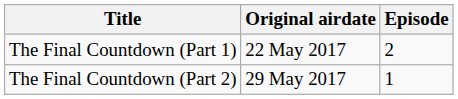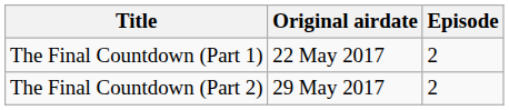 <table class="wikitable">
 <tr>
 <th>Title</th>
 <th>Original airdate</th>
 <th>Episode</th>
 </tr>
 <tr>
 <td>The Final Countdown (Part 1)</td>
 <td>22 May 2017</td>
 <td>2</td>
 </tr>
 <tr>
 <td>The Final Countdown (Part 2)</td>
 <td>29 May 2017</td>
-<td>1</td>
+<td>2</td>
 </tr>
 </table>
